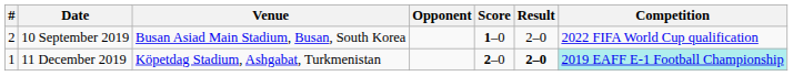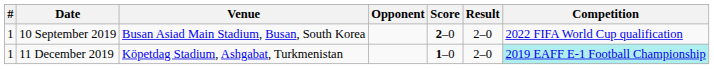 <table class="wikitable">
 <tr>
 <th>#</th>
 <th>Date</th>
 <th>Venue</th>
 <th>Opponent</th>
 <th>Score</th>
 <th>Result</th>
 <th>Competition</th>
 </tr>
 <tr>
-<td>2</td>
+<td>1</td>
 <td>10 September 2019</td>
 <td><a href='#'>Busan Asiad Main Stadium</a>, <a href='#'>Busan</a>, South Korea</td>
 <td></td>
-<td style="text-align:center;"><strong>1</strong>–0</td>
+<td style="text-align:center;"><strong>2</strong>–0</td>
 <td style="text-align:center;">2–0</td>
 <td><a href='#'>2022 FIFA World Cup qualification</a></td>
 </tr>
 <tr>
 <td>1</td>
 <td>11 December 2019</td>
 <td><a href='#'>Köpetdag Stadium</a>, <a href='#'>Ashgabat</a>, Turkmenistan</td>
 <td></td>
-<td style="text-align:center;"><strong>2</strong>–0</td>
-<td style="text-align:center;"><strong>2–0</strong></td>
+<td style="text-align:center;"><strong>1</strong>–0</td>
+<td style="text-align:center;">2–0</td>
 <td style="background: paleturquoise;"><a href='#'>2019 EAFF E-1 Football Championship</a></td>
 </tr>
 </table>
